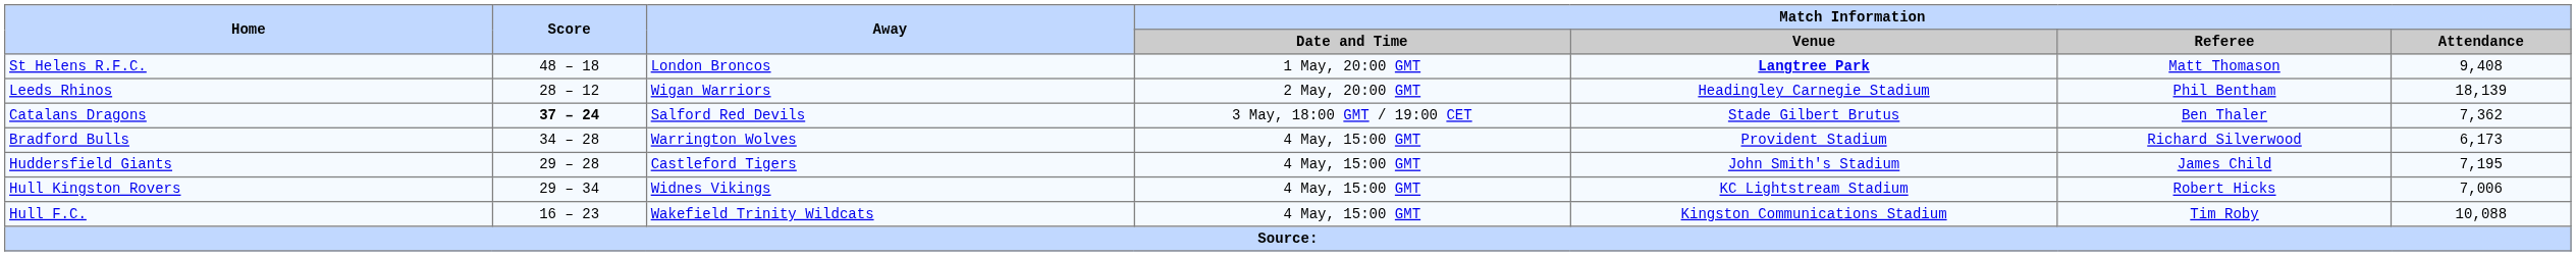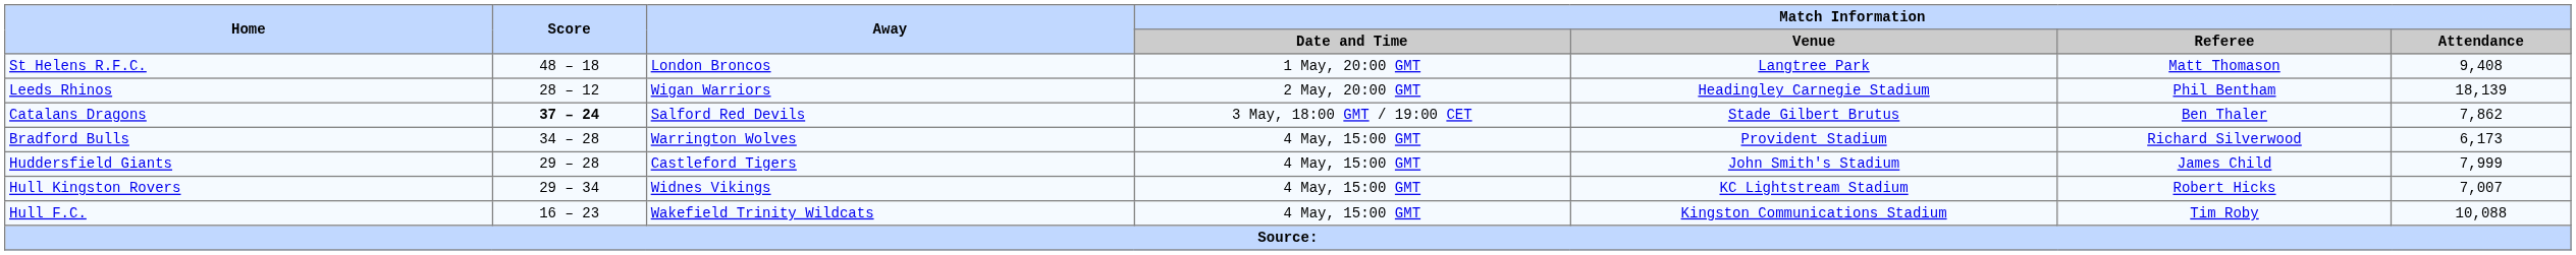 <table border="1" cellpadding="3" cellspacing="0" style="border-collapse:collapse; font-size:85%; text-align:center; width:100%">
 <tr style="background:#c1d8ff;">
 <th rowspan="2" style="width:19%;">Home</th>
 <th rowspan="2" style="width:6%;">Score</th>
 <th rowspan="2" style="width:19%;">Away</th>
 <th colspan=6>Match Information</th>
 </tr>
 <tr style="background:#ccc;">
 <th width=17%>Date and Time</th>
 <th width=19%>Venue</th>
 <th width=13%>Referee</th>
 <th width=7%>Attendance</th>
 </tr>
 <tr style="background:#f5faff;">
 <td align=left> <a href='#'>St Helens R.F.C.</a></td>
 <td>48 – 18 </td>
 <td align=left> <a href='#'>London Broncos</a></td>
 <td>1 May, 20:00 <a href='#'>GMT</a></td>
-<td><strong><a href='#'>Langtree Park</a></strong></td>
+<td><a href='#'>Langtree Park</a></td>
 <td><a href='#'>Matt Thomason</a></td>
 <td>9,408</td>
 </tr>
 <tr style="background:#f5faff;">
 <td align=left> <a href='#'>Leeds Rhinos</a></td>
 <td>28 – 12 </td>
 <td align=left> <a href='#'>Wigan Warriors</a></td>
 <td>2 May, 20:00 <a href='#'>GMT</a></td>
 <td><a href='#'>Headingley Carnegie Stadium</a></td>
 <td><a href='#'>Phil Bentham</a></td>
 <td>18,139</td>
 </tr>
 <tr style="background:#f5faff;">
 <td align=left> <a href='#'>Catalans Dragons</a></td>
 <td><strong>37 – 24 </strong></td>
 <td align=left> <a href='#'>Salford Red Devils</a></td>
 <td>3 May, 18:00 <a href='#'>GMT</a> / 19:00 <a href='#'>CET</a></td>
 <td><a href='#'>Stade Gilbert Brutus</a></td>
 <td><a href='#'>Ben Thaler</a></td>
-<td>7,362</td>
+<td>7,862</td>
 </tr>
 <tr style="background:#f5faff;">
 <td align=left> <a href='#'>Bradford Bulls</a></td>
 <td>34 – 28 </td>
 <td align=left> <a href='#'>Warrington Wolves</a></td>
 <td>4 May, 15:00 <a href='#'>GMT</a></td>
 <td><a href='#'>Provident Stadium</a></td>
 <td><a href='#'>Richard Silverwood</a></td>
 <td>6,173</td>
 </tr>
 <tr style="background:#f5faff;">
 <td align=left> <a href='#'>Huddersfield Giants</a></td>
 <td>29 – 28 </td>
 <td align=left> <a href='#'>Castleford Tigers</a></td>
 <td>4 May, 15:00 <a href='#'>GMT</a></td>
 <td><a href='#'>John Smith's Stadium</a></td>
 <td><a href='#'>James Child</a></td>
-<td>7,195</td>
+<td>7,999</td>
 </tr>
 <tr style="background:#f5faff;">
 <td align=left> <a href='#'>Hull Kingston Rovers</a></td>
 <td>29 – 34 </td>
 <td align=left> <a href='#'>Widnes Vikings</a></td>
 <td>4 May, 15:00 <a href='#'>GMT</a></td>
 <td><a href='#'>KC Lightstream Stadium</a></td>
 <td><a href='#'>Robert Hicks</a></td>
-<td>7,006</td>
+<td>7,007</td>
 </tr>
 <tr style="background:#f5faff;">
 <td align=left> <a href='#'>Hull F.C.</a></td>
 <td>16 – 23 </td>
 <td align=left> <a href='#'>Wakefield Trinity Wildcats</a></td>
 <td>4 May, 15:00 <a href='#'>GMT</a></td>
 <td><a href='#'>Kingston Communications Stadium</a></td>
 <td><a href='#'>Tim Roby</a></td>
 <td>10,088</td>
 </tr>
 <tr style="background:#c1d8ff;">
 <th colspan=12>Source:</th>
 </tr>
 </table>
